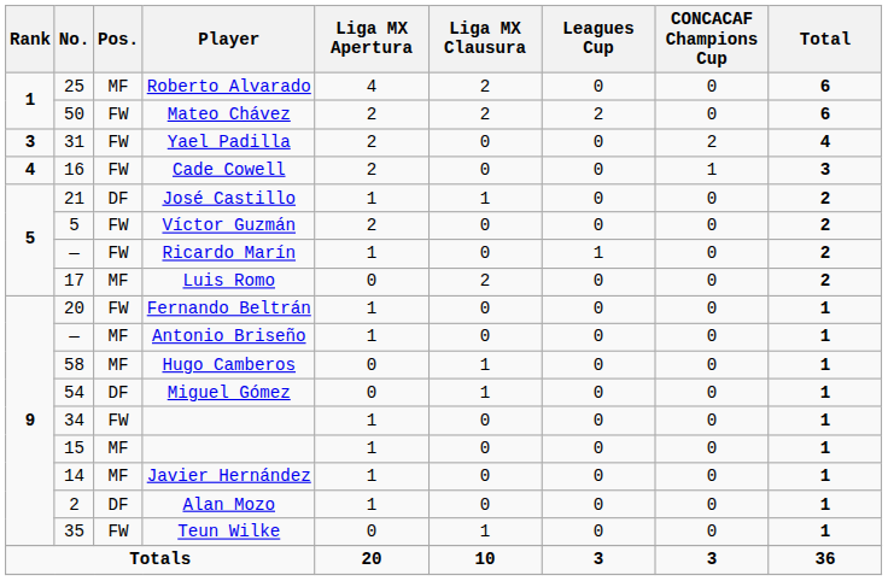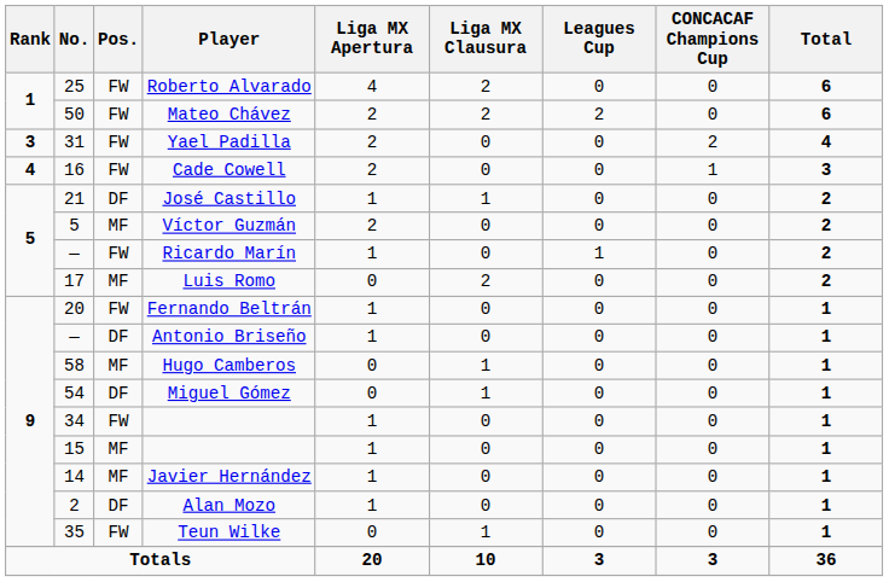 <table class="wikitable sortable alternance" style="text-align:center">
 <tr>
 <th>Rank</th>
 <th>No.</th>
 <th>Pos.</th>
 <th>Player</th>
 <th width="80">Liga MX Apertura</th>
 <th width="80">Liga MX Clausura</th>
 <th width="80">Leagues Cup</th>
 <th width="80">CONCACAF Champions Cup</th>
 <th width="80">Total</th>
 </tr>
 <tr>
 <td rowspan="2"><strong>1</strong></td>
 <td>25</td>
-<td>MF</td>
+<td>FW</td>
 <td> <a href='#'>Roberto Alvarado</a></td>
 <td>4</td>
 <td>2</td>
 <td>0</td>
 <td>0</td>
 <td><strong>6</strong></td>
 </tr>
 <tr>
 <td>50</td>
 <td>FW</td>
 <td> <a href='#'>Mateo Chávez</a></td>
 <td>2</td>
 <td>2</td>
 <td>2</td>
 <td>0</td>
 <td><strong>6</strong></td>
 </tr>
 <tr>
 <td rowspan="1"><strong>3</strong></td>
 <td>31</td>
 <td>FW</td>
 <td> <a href='#'>Yael Padilla</a></td>
 <td>2</td>
 <td>0</td>
 <td>0</td>
 <td>2</td>
 <td><strong>4</strong></td>
 </tr>
 <tr>
 <td rowspan="1"><strong>4</strong></td>
 <td>16</td>
 <td>FW</td>
 <td> <a href='#'>Cade Cowell</a></td>
 <td>2</td>
 <td>0</td>
 <td>0</td>
 <td>1</td>
 <td><strong>3</strong></td>
 </tr>
 <tr>
 <td rowspan="4"><strong>5</strong></td>
 <td>21</td>
 <td>DF</td>
 <td> <a href='#'>José Castillo</a></td>
 <td>1</td>
 <td>1</td>
 <td>0</td>
 <td>0</td>
 <td><strong>2</strong></td>
 </tr>
 <tr>
 <td>5</td>
-<td>FW</td>
+<td>MF</td>
 <td> <a href='#'>Víctor Guzmán</a></td>
 <td>2</td>
 <td>0</td>
 <td>0</td>
 <td>0</td>
 <td><strong>2</strong></td>
 </tr>
 <tr>
 <td>—</td>
 <td>FW</td>
 <td> <a href='#'>Ricardo Marín</a></td>
 <td>1</td>
 <td>0</td>
 <td>1</td>
 <td>0</td>
 <td><strong>2</strong></td>
 </tr>
 <tr>
 <td>17</td>
 <td>MF</td>
 <td> <a href='#'>Luis Romo</a></td>
 <td>0</td>
 <td>2</td>
 <td>0</td>
 <td>0</td>
 <td><strong>2</strong></td>
 </tr>
 <tr>
 <td rowspan="9"><strong>9</strong></td>
 <td>20</td>
 <td>FW</td>
 <td> <a href='#'>Fernando Beltrán</a></td>
 <td>1</td>
 <td>0</td>
 <td>0</td>
 <td>0</td>
 <td><strong>1</strong></td>
 </tr>
 <tr>
 <td>—</td>
-<td>MF</td>
+<td>DF</td>
 <td> <a href='#'>Antonio Briseño</a></td>
 <td>1</td>
 <td>0</td>
 <td>0</td>
 <td>0</td>
 <td><strong>1</strong></td>
 </tr>
 <tr>
 <td>58</td>
 <td>MF</td>
 <td> <a href='#'>Hugo Camberos</a></td>
 <td>0</td>
 <td>1</td>
 <td>0</td>
 <td>0</td>
 <td><strong>1</strong></td>
 </tr>
 <tr>
 <td>54</td>
 <td>DF</td>
 <td> <a href='#'>Miguel Gómez</a></td>
 <td>0</td>
 <td>1</td>
 <td>0</td>
 <td>0</td>
 <td><strong>1</strong></td>
 </tr>
 <tr>
 <td>34</td>
 <td>FW</td>
 <td></td>
 <td>1</td>
 <td>0</td>
 <td>0</td>
 <td>0</td>
 <td><strong>1</strong></td>
 </tr>
 <tr>
 <td>15</td>
 <td>MF</td>
 <td></td>
 <td>1</td>
 <td>0</td>
 <td>0</td>
 <td>0</td>
 <td><strong>1</strong></td>
 </tr>
 <tr>
 <td>14</td>
 <td>MF</td>
 <td> <a href='#'>Javier Hernández</a></td>
 <td>1</td>
 <td>0</td>
 <td>0</td>
 <td>0</td>
 <td><strong>1</strong></td>
 </tr>
 <tr>
 <td>2</td>
 <td>DF</td>
 <td> <a href='#'>Alan Mozo</a></td>
 <td>1</td>
 <td>0</td>
 <td>0</td>
 <td>0</td>
 <td><strong>1</strong></td>
 </tr>
 <tr>
 <td>35</td>
 <td>FW</td>
 <td> <a href='#'>Teun Wilke</a></td>
 <td>0</td>
 <td>1</td>
 <td>0</td>
 <td>0</td>
 <td><strong>1</strong></td>
 </tr>
 <tr>
 </tr>
 <tr class="sortbottom">
 <td colspan="4"><strong>Totals</strong></td>
 <td><strong>20</strong></td>
 <td><strong>10</strong></td>
 <td><strong>3</strong></td>
 <td><strong>3</strong></td>
 <td><strong>36</strong></td>
 </tr>
 <tr>
 </tr>
 </table>
